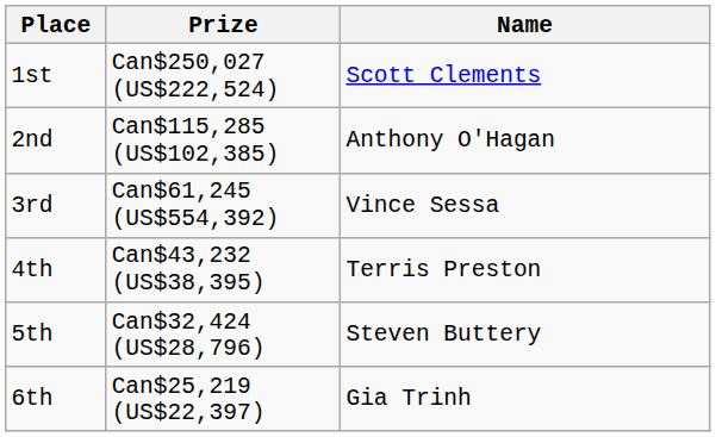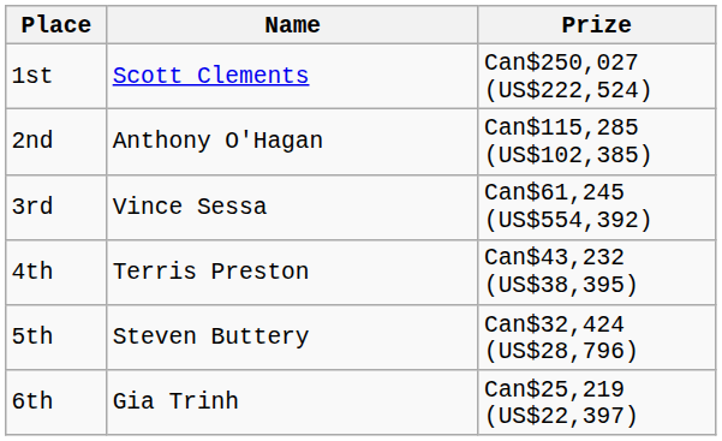 <table class="wikitable">
 <tr>
 <th width="50">Place</th>
+<th width="200">Name</th>
 <th width="125">Prize</th>
-<th width="200">Name</th>
 </tr>
 <tr>
 <td>1st</td>
+<td><a href='#'>Scott Clements</a></td>
 <td>Can$250,027 (US$222,524)</td>
-<td><a href='#'>Scott Clements</a></td>
 </tr>
 <tr>
 <td>2nd</td>
+<td>Anthony O'Hagan</td>
 <td>Can$115,285 (US$102,385)</td>
-<td>Anthony O'Hagan</td>
 </tr>
 <tr>
 <td>3rd</td>
+<td>Vince Sessa</td>
 <td>Can$61,245 (US$554,392)</td>
-<td>Vince Sessa</td>
 </tr>
 <tr>
 <td>4th</td>
+<td>Terris Preston</td>
 <td>Can$43,232 (US$38,395)</td>
-<td>Terris Preston</td>
 </tr>
 <tr>
 <td>5th</td>
+<td>Steven Buttery</td>
 <td>Can$32,424 (US$28,796)</td>
-<td>Steven Buttery</td>
 </tr>
 <tr>
 <td>6th</td>
+<td>Gia Trinh</td>
 <td>Can$25,219 (US$22,397)</td>
-<td>Gia Trinh</td>
 </tr>
 </table>
